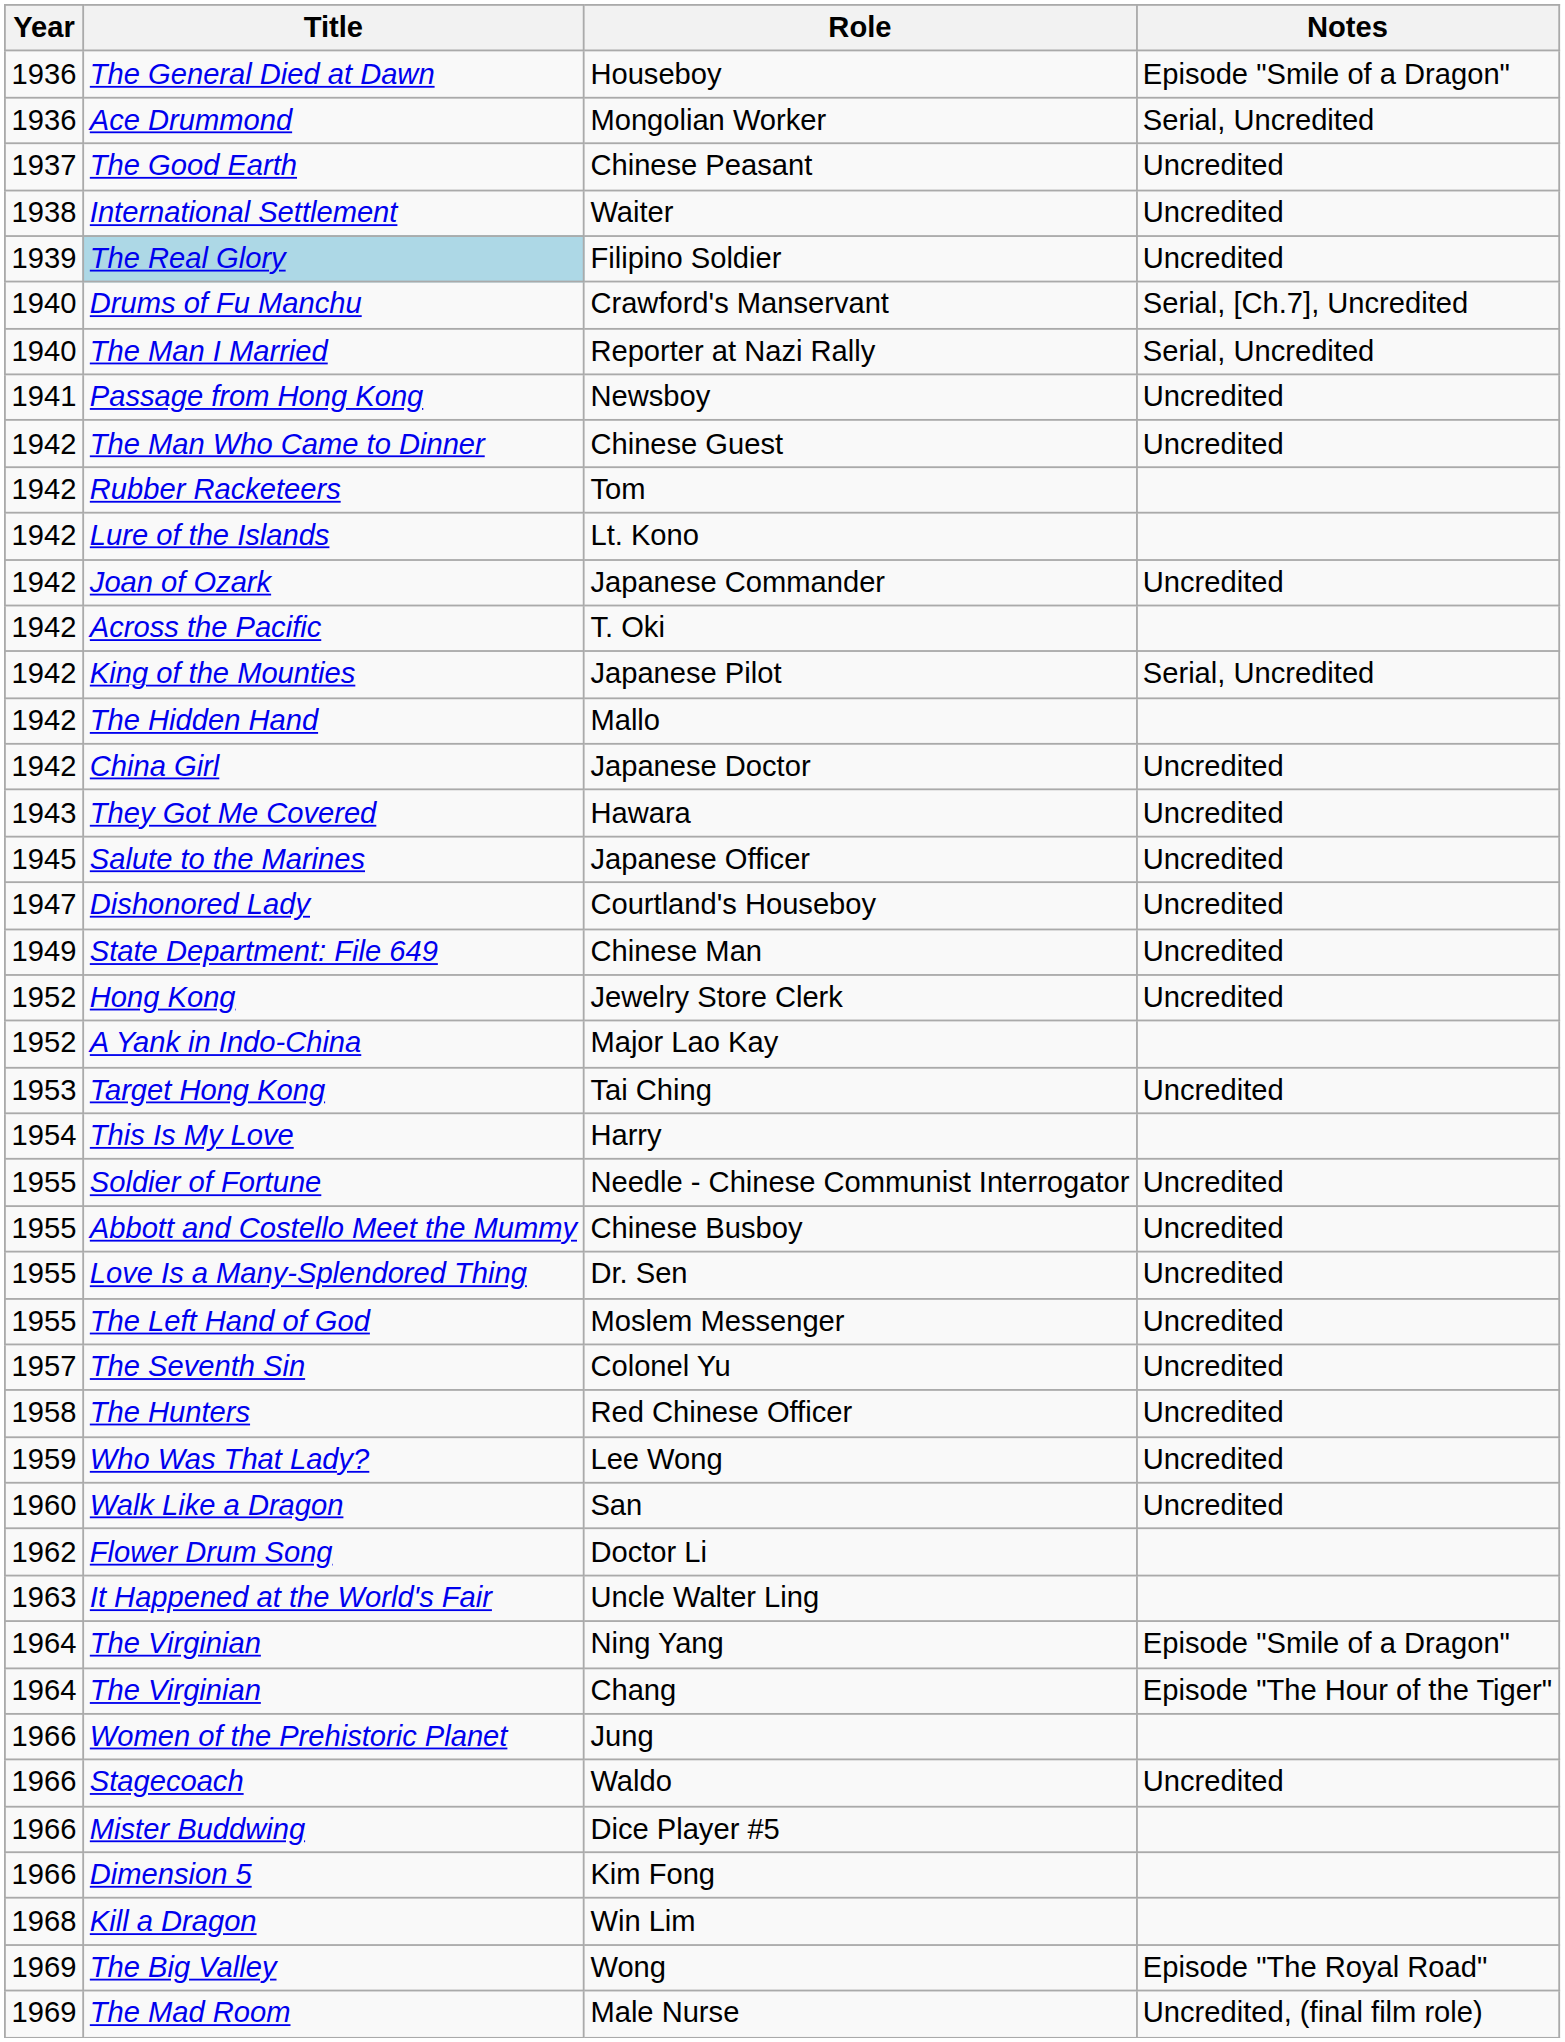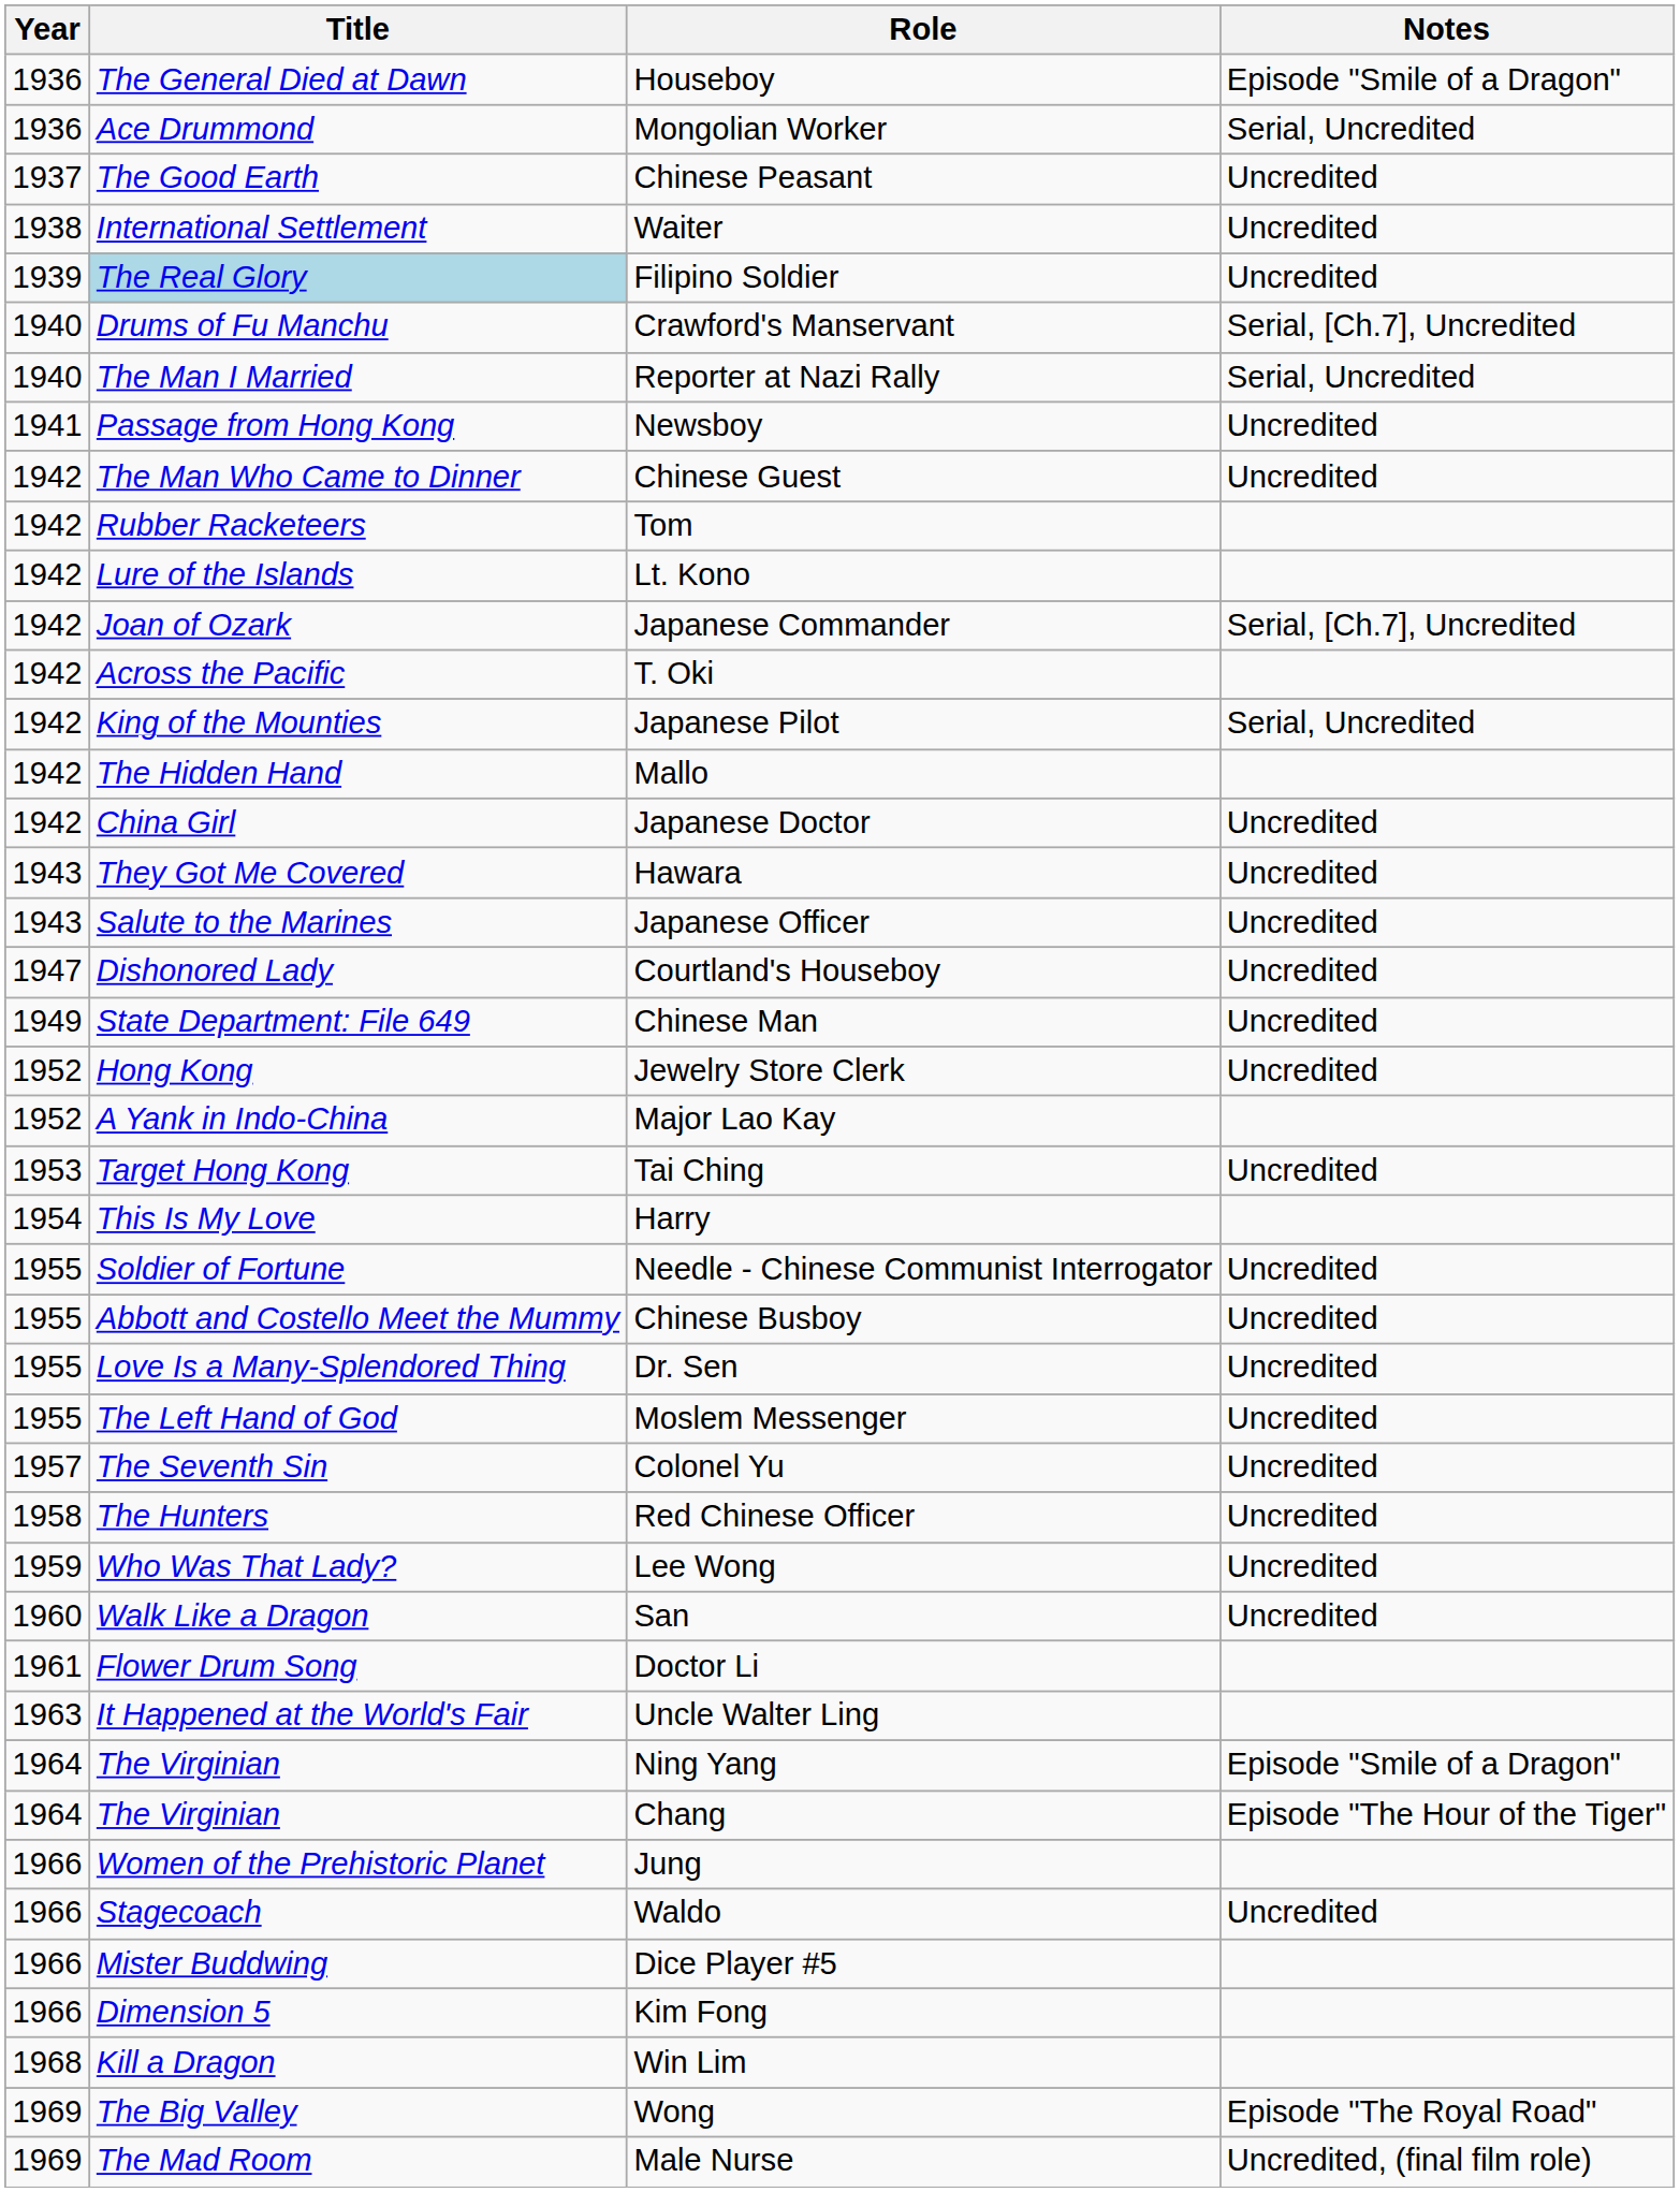 <table class="wikitable sortable">
 <tr>
 <th>Year</th>
 <th>Title</th>
 <th>Role</th>
 <th>Notes</th>
 </tr>
 <tr>
 <td>1936</td>
 <td><em><a href='#'>The General Died at Dawn</a></em></td>
 <td>Houseboy</td>
 <td>Episode "Smile of a Dragon"</td>
 </tr>
 <tr>
 <td>1936</td>
 <td><em><a href='#'>Ace Drummond</a></em></td>
 <td>Mongolian Worker</td>
 <td>Serial, Uncredited</td>
 </tr>
 <tr>
 <td>1937</td>
 <td><em><a href='#'>The Good Earth</a></em></td>
 <td>Chinese Peasant</td>
 <td>Uncredited</td>
 </tr>
 <tr>
 <td>1938</td>
 <td><em><a href='#'>International Settlement</a></em></td>
 <td>Waiter</td>
 <td>Uncredited</td>
 </tr>
 <tr>
 <td>1939</td>
 <td style="background: lightblue;"><em><a href='#'>The Real Glory</a></em></td>
 <td>Filipino Soldier</td>
 <td>Uncredited</td>
 </tr>
 <tr>
 <td>1940</td>
 <td><em><a href='#'>Drums of Fu Manchu</a></em></td>
 <td>Crawford's Manservant</td>
 <td>Serial, [Ch.7], Uncredited</td>
 </tr>
 <tr>
 <td>1940</td>
 <td><em><a href='#'>The Man I Married</a></em></td>
 <td>Reporter at Nazi Rally</td>
 <td>Serial, Uncredited</td>
 </tr>
 <tr>
 <td>1941</td>
 <td><em><a href='#'>Passage from Hong Kong</a></em></td>
 <td>Newsboy</td>
 <td>Uncredited</td>
 </tr>
 <tr>
 <td>1942</td>
 <td><em><a href='#'>The Man Who Came to Dinner</a></em></td>
 <td>Chinese Guest</td>
 <td>Uncredited</td>
 </tr>
 <tr>
 <td>1942</td>
 <td><em><a href='#'>Rubber Racketeers</a></em></td>
 <td>Tom</td>
 <td></td>
 </tr>
 <tr>
 <td>1942</td>
 <td><em><a href='#'>Lure of the Islands</a></em></td>
 <td>Lt. Kono</td>
 <td></td>
 </tr>
 <tr>
 <td>1942</td>
 <td><em><a href='#'>Joan of Ozark</a></em></td>
 <td>Japanese Commander</td>
-<td>Uncredited</td>
+<td>Serial, [Ch.7], Uncredited</td>
 </tr>
 <tr>
 <td>1942</td>
 <td><em><a href='#'>Across the Pacific</a></em></td>
 <td>T. Oki</td>
 <td></td>
 </tr>
 <tr>
 <td>1942</td>
 <td><em><a href='#'>King of the Mounties</a></em></td>
 <td>Japanese Pilot</td>
 <td>Serial, Uncredited</td>
 </tr>
 <tr>
 <td>1942</td>
 <td><em><a href='#'>The Hidden Hand</a></em></td>
 <td>Mallo</td>
 <td></td>
 </tr>
 <tr>
 <td>1942</td>
 <td><em><a href='#'>China Girl</a></em></td>
 <td>Japanese Doctor</td>
 <td>Uncredited</td>
 </tr>
 <tr>
 <td>1943</td>
 <td><em><a href='#'>They Got Me Covered</a></em></td>
 <td>Hawara</td>
 <td>Uncredited</td>
 </tr>
 <tr>
-<td>1945</td>
+<td>1943</td>
 <td><em><a href='#'>Salute to the Marines</a></em></td>
 <td>Japanese Officer</td>
 <td>Uncredited</td>
 </tr>
 <tr>
 <td>1947</td>
 <td><em><a href='#'>Dishonored Lady</a></em></td>
 <td>Courtland's Houseboy</td>
 <td>Uncredited</td>
 </tr>
 <tr>
 <td>1949</td>
 <td><em><a href='#'>State Department: File 649</a></em></td>
 <td>Chinese Man</td>
 <td>Uncredited</td>
 </tr>
 <tr>
 <td>1952</td>
 <td><em><a href='#'>Hong Kong</a></em></td>
 <td>Jewelry Store Clerk</td>
 <td>Uncredited</td>
 </tr>
 <tr>
 <td>1952</td>
 <td><em><a href='#'>A Yank in Indo-China</a></em></td>
 <td>Major Lao Kay</td>
 <td></td>
 </tr>
 <tr>
 <td>1953</td>
 <td><em><a href='#'>Target Hong Kong</a></em></td>
 <td>Tai Ching</td>
 <td>Uncredited</td>
 </tr>
 <tr>
 <td>1954</td>
 <td><em><a href='#'>This Is My Love</a></em></td>
 <td>Harry</td>
 <td></td>
 </tr>
 <tr>
 <td>1955</td>
 <td><em><a href='#'>Soldier of Fortune</a></em></td>
 <td>Needle - Chinese Communist Interrogator</td>
 <td>Uncredited</td>
 </tr>
 <tr>
 <td>1955</td>
 <td><em><a href='#'>Abbott and Costello Meet the Mummy</a></em></td>
 <td>Chinese Busboy</td>
 <td>Uncredited</td>
 </tr>
 <tr>
 <td>1955</td>
 <td><em><a href='#'>Love Is a Many-Splendored Thing</a></em></td>
 <td>Dr. Sen</td>
 <td>Uncredited</td>
 </tr>
 <tr>
 <td>1955</td>
 <td><em><a href='#'>The Left Hand of God</a></em></td>
 <td>Moslem Messenger</td>
 <td>Uncredited</td>
 </tr>
 <tr>
 <td>1957</td>
 <td><em><a href='#'>The Seventh Sin</a></em></td>
 <td>Colonel Yu</td>
 <td>Uncredited</td>
 </tr>
 <tr>
 <td>1958</td>
 <td><em><a href='#'>The Hunters</a></em></td>
 <td>Red Chinese Officer</td>
 <td>Uncredited</td>
 </tr>
 <tr>
 <td>1959</td>
 <td><em><a href='#'>Who Was That Lady?</a></em></td>
 <td>Lee Wong</td>
 <td>Uncredited</td>
 </tr>
 <tr>
 <td>1960</td>
 <td><em><a href='#'>Walk Like a Dragon</a></em></td>
 <td>San</td>
 <td>Uncredited</td>
 </tr>
 <tr>
-<td>1962</td>
+<td>1961</td>
 <td><em><a href='#'>Flower Drum Song</a></em></td>
 <td>Doctor Li</td>
 <td></td>
 </tr>
 <tr>
 <td>1963</td>
 <td><em><a href='#'>It Happened at the World's Fair</a></em></td>
 <td>Uncle Walter Ling</td>
 <td></td>
 </tr>
 <tr>
 <td>1964</td>
 <td><em><a href='#'>The Virginian</a></em></td>
 <td>Ning Yang</td>
 <td>Episode "Smile of a Dragon"</td>
 </tr>
 <tr>
 <td>1964</td>
 <td><em><a href='#'>The Virginian</a></em></td>
 <td>Chang</td>
 <td>Episode "The Hour of the Tiger"</td>
 </tr>
 <tr>
 <td>1966</td>
 <td><em><a href='#'>Women of the Prehistoric Planet</a></em></td>
 <td>Jung</td>
 <td></td>
 </tr>
 <tr>
 <td>1966</td>
 <td><em><a href='#'>Stagecoach</a></em></td>
 <td>Waldo</td>
 <td>Uncredited</td>
 </tr>
 <tr>
 <td>1966</td>
 <td><em><a href='#'>Mister Buddwing</a></em></td>
 <td>Dice Player #5</td>
 <td></td>
 </tr>
 <tr>
 <td>1966</td>
 <td><em><a href='#'>Dimension 5</a></em></td>
 <td>Kim Fong</td>
 <td></td>
 </tr>
 <tr>
 <td>1968</td>
 <td><em><a href='#'>Kill a Dragon</a></em></td>
 <td>Win Lim</td>
 <td></td>
 </tr>
 <tr>
 <td>1969</td>
 <td><em><a href='#'>The Big Valley</a></em></td>
 <td>Wong</td>
 <td>Episode "The Royal Road"</td>
 </tr>
 <tr>
 <td>1969</td>
 <td><em><a href='#'>The Mad Room</a></em></td>
 <td>Male Nurse</td>
 <td>Uncredited, (final film role)</td>
 </tr>
 </table>
